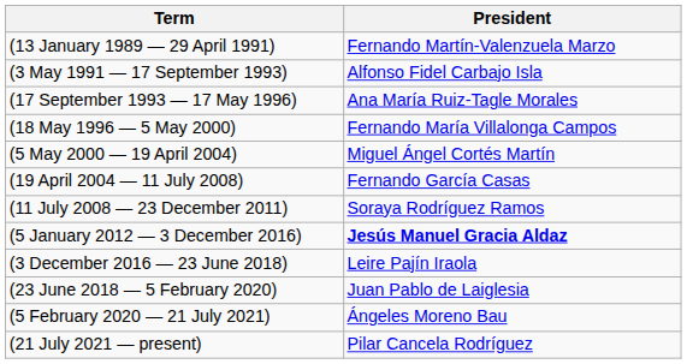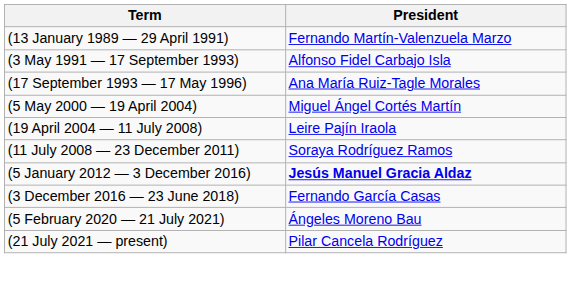 <table class="wikitable" width=50%>
 <tr>
 <th width="25%">Term</th>
 <th width="25%">President</th>
 </tr>
 <tr>
 <td>(13 January 1989 — 29 April 1991)</td>
 <td><a href='#'>Fernando Martín-Valenzuela Marzo</a></td>
 </tr>
 <tr>
 <td>(3 May 1991 — 17 September 1993)</td>
 <td><a href='#'>Alfonso Fidel Carbajo Isla</a></td>
 </tr>
 <tr>
 <td>(17 September 1993 — 17 May 1996)</td>
 <td><a href='#'>Ana María Ruiz-Tagle Morales</a></td>
 </tr>
 <tr>
-<td>(18 May 1996 — 5 May 2000)</td>
-<td><a href='#'>Fernando María Villalonga Campos</a></td>
-</tr>
-<tr>
 <td>(5 May 2000 — 19 April 2004)</td>
 <td><a href='#'>Miguel Ángel Cortés Martín</a></td>
 </tr>
 <tr>
 <td>(19 April 2004 — 11 July 2008)</td>
-<td><a href='#'>Fernando García Casas</a></td>
+<td><a href='#'>Leire Pajín Iraola</a></td>
 </tr>
 <tr>
 <td>(11 July 2008 — 23 December 2011)</td>
 <td><a href='#'>Soraya Rodríguez Ramos</a></td>
 </tr>
 <tr>
 <td>(5 January 2012 — 3 December 2016)</td>
 <td><strong><a href='#'>Jesús Manuel Gracia Aldaz</a></strong></td>
 </tr>
 <tr>
 <td>(3 December 2016 — 23 June 2018)</td>
-<td><a href='#'>Leire Pajín Iraola</a></td>
-</tr>
-<tr>
-<td>(23 June 2018 — 5 February 2020)</td>
-<td><a href='#'>Juan Pablo de Laiglesia</a></td>
+<td><a href='#'>Fernando García Casas</a></td>
 </tr>
 <tr>
 <td>(5 February 2020 — 21 July 2021)</td>
 <td><a href='#'>Ángeles Moreno Bau</a></td>
 </tr>
 <tr>
 <td>(21 July 2021 — present)</td>
 <td><a href='#'>Pilar Cancela Rodríguez</a></td>
 </tr>
 </table>
